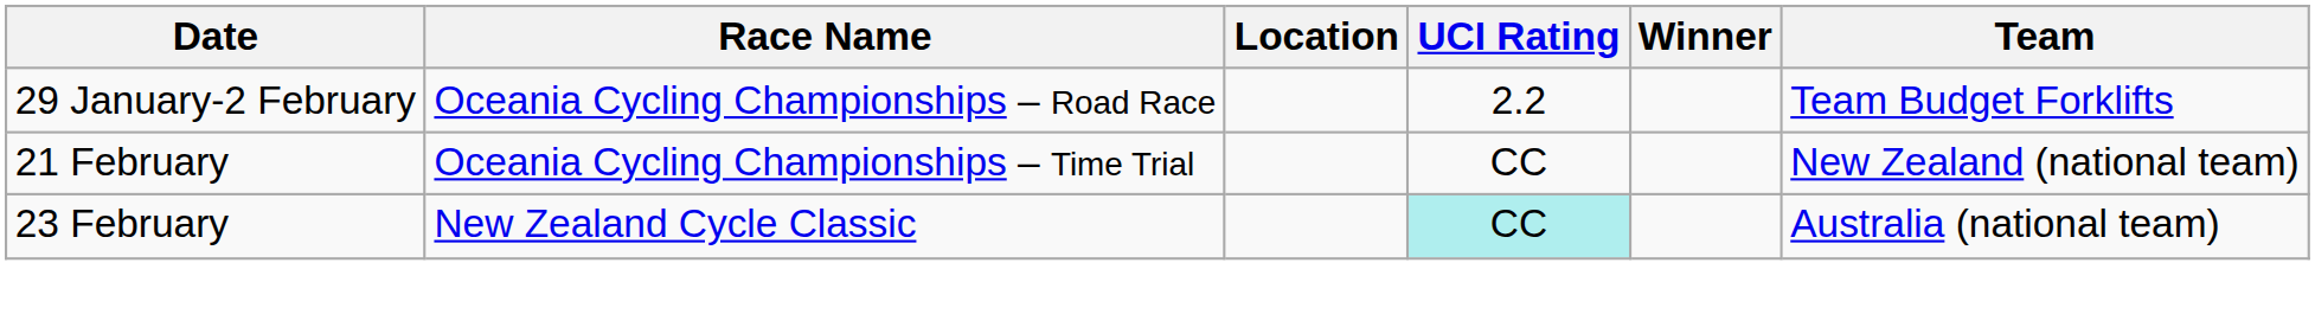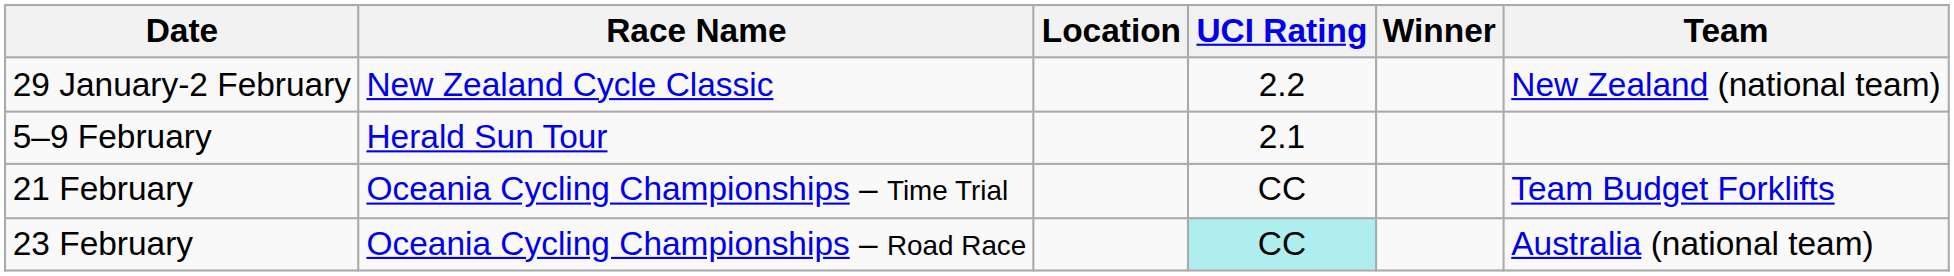 <table class="wikitable sortable">
 <tr>
 <th>Date</th>
 <th>Race Name</th>
 <th>Location</th>
 <th><a href='#'>UCI Rating</a></th>
 <th>Winner</th>
 <th>Team</th>
 </tr>
 <tr>
 <td>29 January-2 February</td>
-<td><a href='#'>Oceania Cycling Championships</a> – <small>Road Race</small></td>
+<td><a href='#'>New Zealand Cycle Classic</a></td>
 <td></td>
 <td align=center>2.2</td>
 <td></td>
-<td><a href='#'>Team Budget Forklifts</a></td>
+<td><a href='#'>New Zealand</a> (national team)</td>
+</tr>
+<tr>
+<td>5–9 February</td>
+<td><a href='#'>Herald Sun Tour</a></td>
+<td></td>
+<td align=center>2.1</td>
+<td></td>
+<td></td>
 </tr>
 <tr>
 <td>21 February</td>
 <td><a href='#'>Oceania Cycling Championships</a> – <small>Time Trial</small></td>
 <td></td>
 <td align=center>CC</td>
 <td></td>
-<td><a href='#'>New Zealand</a> (national team)</td>
+<td><a href='#'>Team Budget Forklifts</a></td>
 </tr>
 <tr>
 <td>23 February</td>
-<td><a href='#'>New Zealand Cycle Classic</a></td>
+<td><a href='#'>Oceania Cycling Championships</a> – <small>Road Race</small></td>
 <td></td>
 <td align=center style="background: paleturquoise;">CC</td>
 <td></td>
 <td><a href='#'>Australia</a> (national team)</td>
 </tr>
 </table>
